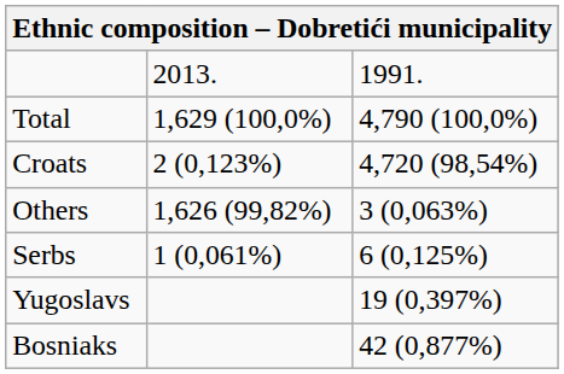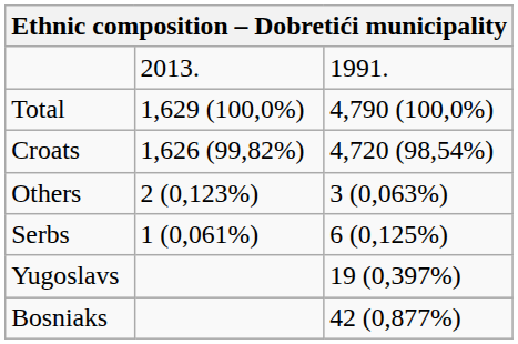 <table class="wikitable">
 <tr>
 <th colspan="8">Ethnic composition – Dobretići municipality</th>
 </tr>
 <tr>
 <td></td>
 <td>2013.</td>
 <td>1991.</td>
 </tr>
 <tr>
 <td>Total</td>
 <td>1,629 (100,0%)</td>
 <td>4,790 (100,0%)</td>
 </tr>
 <tr>
 <td>Croats</td>
-<td>2 (0,123%)</td>
+<td>1,626 (99,82%)</td>
 <td>4,720 (98,54%)</td>
 </tr>
 <tr>
 <td>Others</td>
-<td>1,626 (99,82%)</td>
+<td>2 (0,123%)</td>
 <td>3 (0,063%)</td>
 </tr>
 <tr>
 <td>Serbs</td>
 <td>1 (0,061%)</td>
 <td>6 (0,125%)</td>
 </tr>
 <tr>
 <td>Yugoslavs</td>
 <td></td>
 <td>19 (0,397%)</td>
 </tr>
 <tr>
 <td>Bosniaks</td>
 <td></td>
 <td>42 (0,877%)</td>
 </tr>
 </table>
